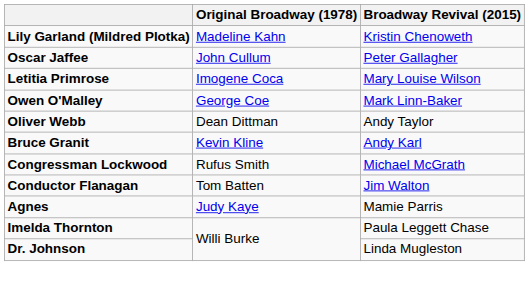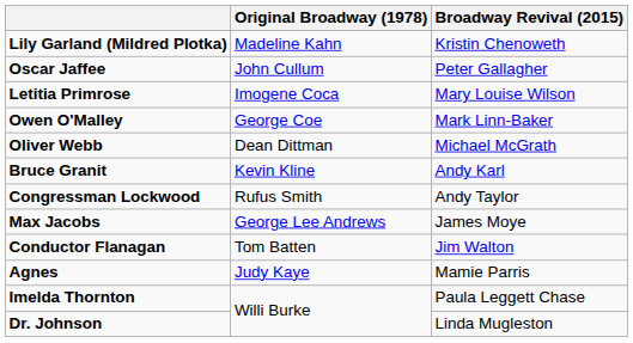 <table class="wikitable">
 <tr>
 <th></th>
 <th>Original Broadway (1978)</th>
 <th>Broadway Revival (2015)</th>
 </tr>
 <tr>
 <td><strong>Lily Garland (Mildred Plotka)</strong></td>
 <td><a href='#'>Madeline Kahn</a></td>
 <td><a href='#'>Kristin Chenoweth</a></td>
 </tr>
 <tr>
 <td><strong>Oscar Jaffee</strong></td>
 <td><a href='#'>John Cullum</a></td>
 <td><a href='#'>Peter Gallagher</a></td>
 </tr>
 <tr>
 <td><strong>Letitia Primrose</strong></td>
 <td><a href='#'>Imogene Coca</a></td>
 <td><a href='#'>Mary Louise Wilson</a></td>
 </tr>
 <tr>
 <td><strong>Owen O'Malley</strong></td>
 <td><a href='#'>George Coe</a></td>
 <td><a href='#'>Mark Linn-Baker</a></td>
 </tr>
 <tr>
 <td><strong>Oliver Webb</strong></td>
 <td>Dean Dittman</td>
-<td>Andy Taylor</td>
+<td><a href='#'>Michael McGrath</a></td>
 </tr>
 <tr>
 <td><strong>Bruce Granit</strong></td>
 <td><a href='#'>Kevin Kline</a></td>
 <td><a href='#'>Andy Karl</a></td>
 </tr>
 <tr>
 <td><strong>Congressman Lockwood</strong></td>
 <td>Rufus Smith</td>
-<td><a href='#'>Michael McGrath</a></td>
+<td>Andy Taylor</td>
+</tr>
+<tr>
+<td><strong>Max Jacobs</strong></td>
+<td><a href='#'>George Lee Andrews</a></td>
+<td>James Moye</td>
 </tr>
 <tr>
 <td><strong>Conductor Flanagan</strong></td>
 <td>Tom Batten</td>
 <td><a href='#'>Jim Walton</a></td>
 </tr>
 <tr>
 <td><strong>Agnes</strong></td>
 <td><a href='#'>Judy Kaye</a></td>
 <td>Mamie Parris</td>
 </tr>
 <tr>
 <td><strong>Imelda Thornton</strong></td>
 <td rowspan=2>Willi Burke</td>
 <td>Paula Leggett Chase</td>
 </tr>
 <tr>
 <td><strong>Dr. Johnson</strong></td>
 <td>Linda Mugleston</td>
 </tr>
 </table>
